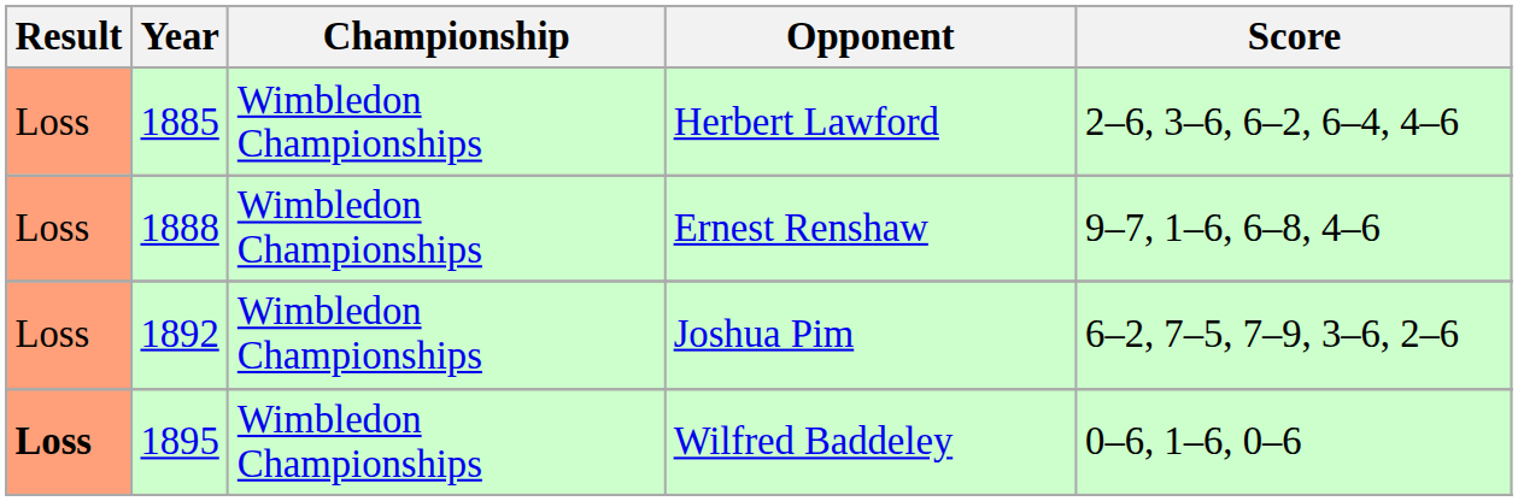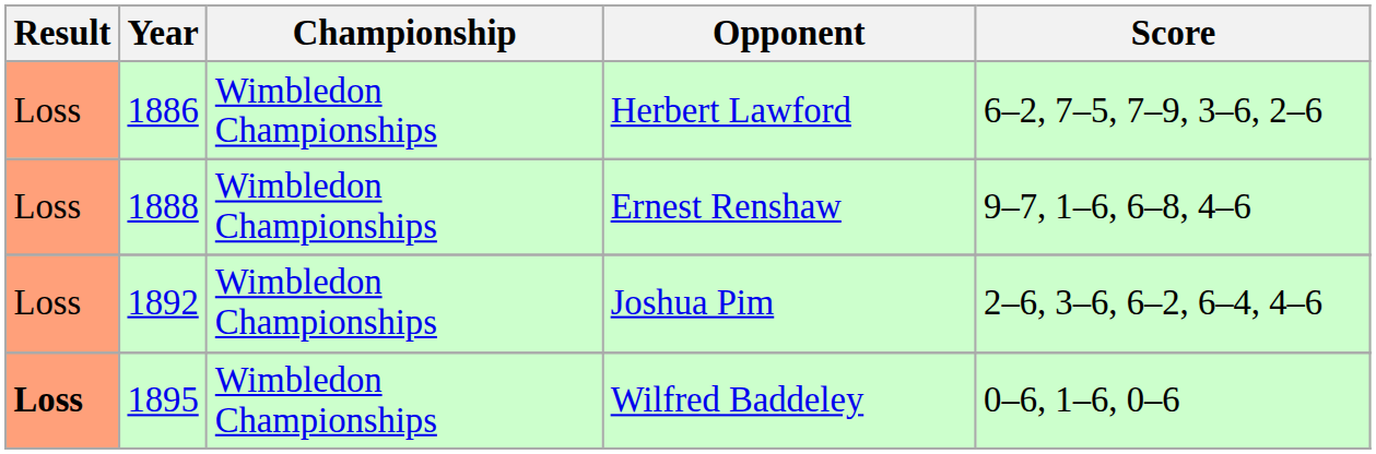 <table class="sortable wikitable">
 <tr>
 <th style="width:40px">Result</th>
 <th style="width:30px">Year</th>
 <th style="width:170px">Championship</th>
 <th style="width:160px">Opponent</th>
 <th style="width:170px" class="unsortable">Score</th>
 </tr>
 <tr style="background:#ccffcc;">
 <td style="background:#ffa07a;">Loss</td>
-<td><a href='#'>1885</a></td>
+<td><a href='#'>1886</a></td>
 <td><a href='#'>Wimbledon Championships</a></td>
 <td>  <a href='#'>Herbert Lawford</a></td>
-<td>2–6, 3–6, 6–2, 6–4, 4–6</td>
+<td>6–2, 7–5, 7–9, 3–6, 2–6</td>
 </tr>
 <tr>
 </tr>
 <tr style="background:#ccffcc;">
 <td style="background:#ffa07a;">Loss</td>
 <td><a href='#'>1888</a></td>
 <td><a href='#'>Wimbledon Championships</a></td>
 <td> <a href='#'>Ernest Renshaw</a></td>
 <td>9–7, 1–6, 6–8, 4–6</td>
 </tr>
 <tr>
 </tr>
 <tr style="background:#ccffcc;">
 <td style="background:#ffa07a;">Loss</td>
 <td><a href='#'>1892</a></td>
 <td><a href='#'>Wimbledon Championships</a></td>
 <td>  <a href='#'>Joshua Pim</a></td>
-<td>6–2, 7–5, 7–9, 3–6, 2–6</td>
+<td>2–6, 3–6, 6–2, 6–4, 4–6</td>
 </tr>
 <tr>
 </tr>
 <tr style="background:#ccffcc;">
 <td style="background:#ffa07a;"><strong>Loss</strong></td>
 <td><a href='#'>1895</a></td>
 <td><a href='#'>Wimbledon Championships</a></td>
 <td> <a href='#'>Wilfred Baddeley</a></td>
 <td>0–6, 1–6, 0–6</td>
 </tr>
 <tr>
 </tr>
 </table>
